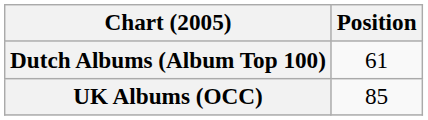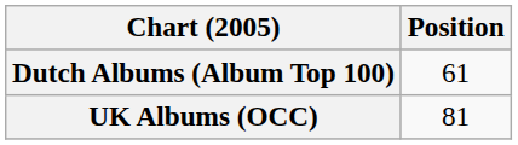 <table class="wikitable sortable plainrowheaders" style="text-align:center">
 <tr>
 <th scope="col">Chart (2005)</th>
 <th scope="col">Position</th>
 </tr>
 <tr>
 <th scope="row">Dutch Albums (Album Top 100)</th>
 <td>61</td>
 </tr>
 <tr>
 <th scope="row">UK Albums (OCC)</th>
-<td>85</td>
+<td>81</td>
 </tr>
 </table>
